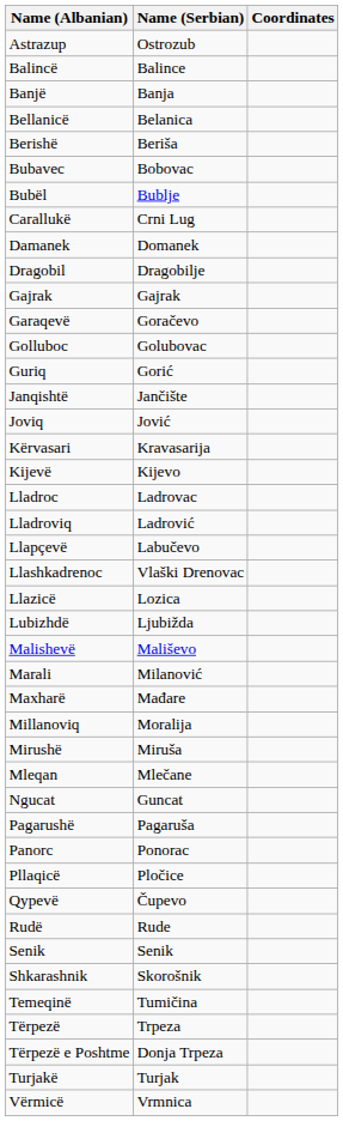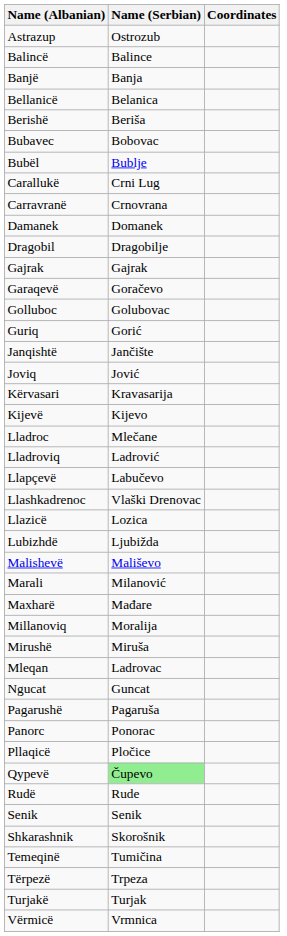 <table class="wikitable sortable">
 <tr>
 <th>Name (Albanian)</th>
 <th>Name (Serbian)</th>
 <th>Coordinates</th>
 </tr>
 <tr>
 <td>Astrazup</td>
 <td>Ostrozub</td>
 <td></td>
 </tr>
 <tr>
 <td>Balincë</td>
 <td>Balince</td>
 <td></td>
 </tr>
 <tr>
 <td>Banjë</td>
 <td>Banja</td>
 <td></td>
 </tr>
 <tr>
 <td>Bellanicë</td>
 <td>Belanica</td>
 <td></td>
 </tr>
 <tr>
 <td>Berishë</td>
 <td>Beriša</td>
 <td></td>
 </tr>
 <tr>
 <td>Bubavec</td>
 <td>Bobovac</td>
 <td></td>
 </tr>
 <tr>
 <td>Bubël</td>
 <td><a href='#'>Bublje</a></td>
 <td></td>
 </tr>
 <tr>
 <td>Carallukë</td>
 <td>Crni Lug</td>
+<td></td>
+</tr>
+<tr>
+<td>Carravranë</td>
+<td>Crnovrana</td>
 <td></td>
 </tr>
 <tr>
 <td>Damanek</td>
 <td>Domanek</td>
 <td></td>
 </tr>
 <tr>
 <td>Dragobil</td>
 <td>Dragobilje</td>
 <td></td>
 </tr>
 <tr>
 <td>Gajrak</td>
 <td>Gajrak</td>
 <td></td>
 </tr>
 <tr>
 <td>Garaqevë</td>
 <td>Goračevo</td>
 <td></td>
 </tr>
 <tr>
 <td>Golluboc</td>
 <td>Golubovac</td>
 <td></td>
 </tr>
 <tr>
 <td>Guriq</td>
 <td>Gorić</td>
 <td></td>
 </tr>
 <tr>
 <td>Janqishtë</td>
 <td>Jančište</td>
 <td></td>
 </tr>
 <tr>
 <td>Joviq</td>
 <td>Jović</td>
 <td></td>
 </tr>
 <tr>
 <td>Kërvasari</td>
 <td>Kravasarija</td>
 <td></td>
 </tr>
 <tr>
 <td>Kijevë</td>
 <td>Kijevo</td>
 <td></td>
 </tr>
 <tr>
 <td>Lladroc</td>
-<td>Ladrovac</td>
+<td>Mlečane</td>
 <td></td>
 </tr>
 <tr>
 <td>Lladroviq</td>
 <td>Ladrović</td>
 <td></td>
 </tr>
 <tr>
 <td>Llapçevë</td>
 <td>Labučevo</td>
 <td></td>
 </tr>
 <tr>
 <td>Llashkadrenoc</td>
 <td>Vlaški Drenovac</td>
 <td></td>
 </tr>
 <tr>
 <td>Llazicë</td>
 <td>Lozica</td>
 <td></td>
 </tr>
 <tr>
 <td>Lubizhdë</td>
 <td>Ljubižda</td>
 <td></td>
 </tr>
 <tr>
 <td><a href='#'>Malishevë</a></td>
 <td><a href='#'>Mališevo</a></td>
 <td></td>
 </tr>
 <tr>
 <td>Marali</td>
 <td>Milanović</td>
 <td></td>
 </tr>
 <tr>
 <td>Maxharë</td>
 <td>Mađare</td>
 <td></td>
 </tr>
 <tr>
 <td>Millanoviq</td>
 <td>Moralija</td>
 <td></td>
 </tr>
 <tr>
 <td>Mirushë</td>
 <td>Miruša</td>
 <td></td>
 </tr>
 <tr>
 <td>Mleqan</td>
-<td>Mlečane</td>
+<td>Ladrovac</td>
 <td></td>
 </tr>
 <tr>
 <td>Ngucat</td>
 <td>Guncat</td>
 <td></td>
 </tr>
 <tr>
 <td>Pagarushë</td>
 <td>Pagaruša</td>
 <td></td>
 </tr>
 <tr>
 <td>Panorc</td>
 <td>Ponorac</td>
 <td></td>
 </tr>
 <tr>
 <td>Pllaqicë</td>
 <td>Pločice</td>
 <td></td>
 </tr>
 <tr>
 <td>Qypevë</td>
-<td>Čupevo</td>
+<td style="background: lightgreen;">Čupevo</td>
 <td></td>
 </tr>
 <tr>
 <td>Rudë</td>
 <td>Rude</td>
 <td></td>
 </tr>
 <tr>
 <td>Senik</td>
 <td>Senik</td>
 <td></td>
 </tr>
 <tr>
 <td>Shkarashnik</td>
 <td>Skorošnik</td>
 <td></td>
 </tr>
 <tr>
 <td>Temeqinë</td>
 <td>Tumičina</td>
 <td></td>
 </tr>
 <tr>
 <td>Tërpezë</td>
 <td>Trpeza</td>
 <td></td>
 </tr>
 <tr>
-<td>Tërpezë e Poshtme</td>
-<td>Donja Trpeza</td>
-<td></td>
-</tr>
-<tr>
 <td>Turjakë</td>
 <td>Turjak</td>
 <td></td>
 </tr>
 <tr>
 <td>Vërmicë</td>
 <td>Vrmnica</td>
 <td></td>
 </tr>
 </table>
